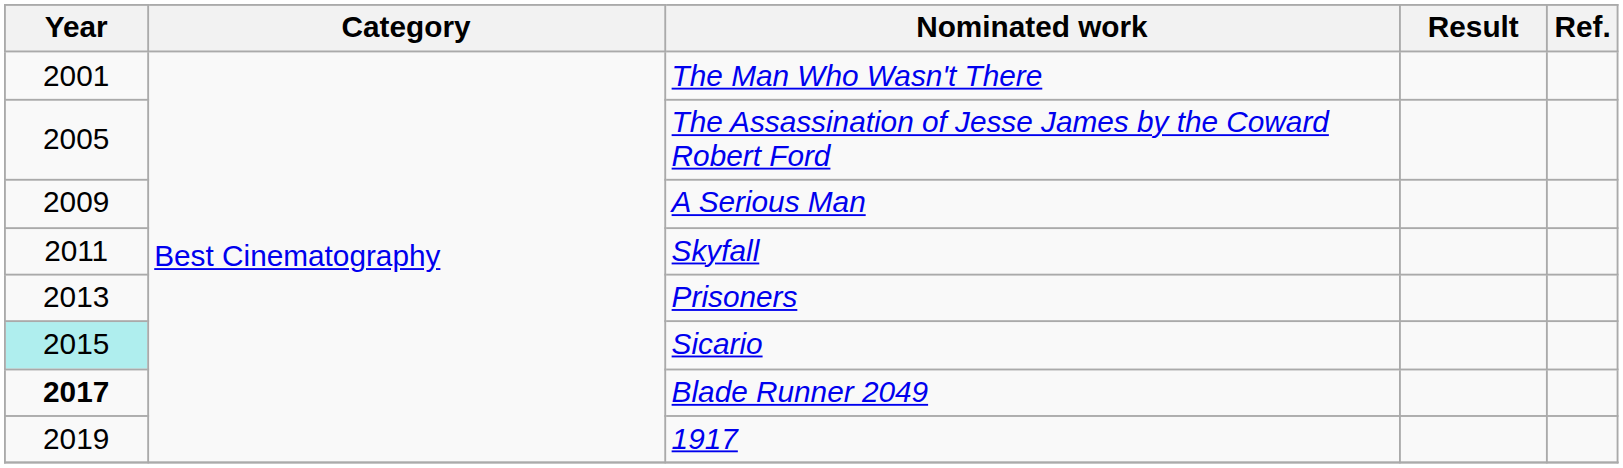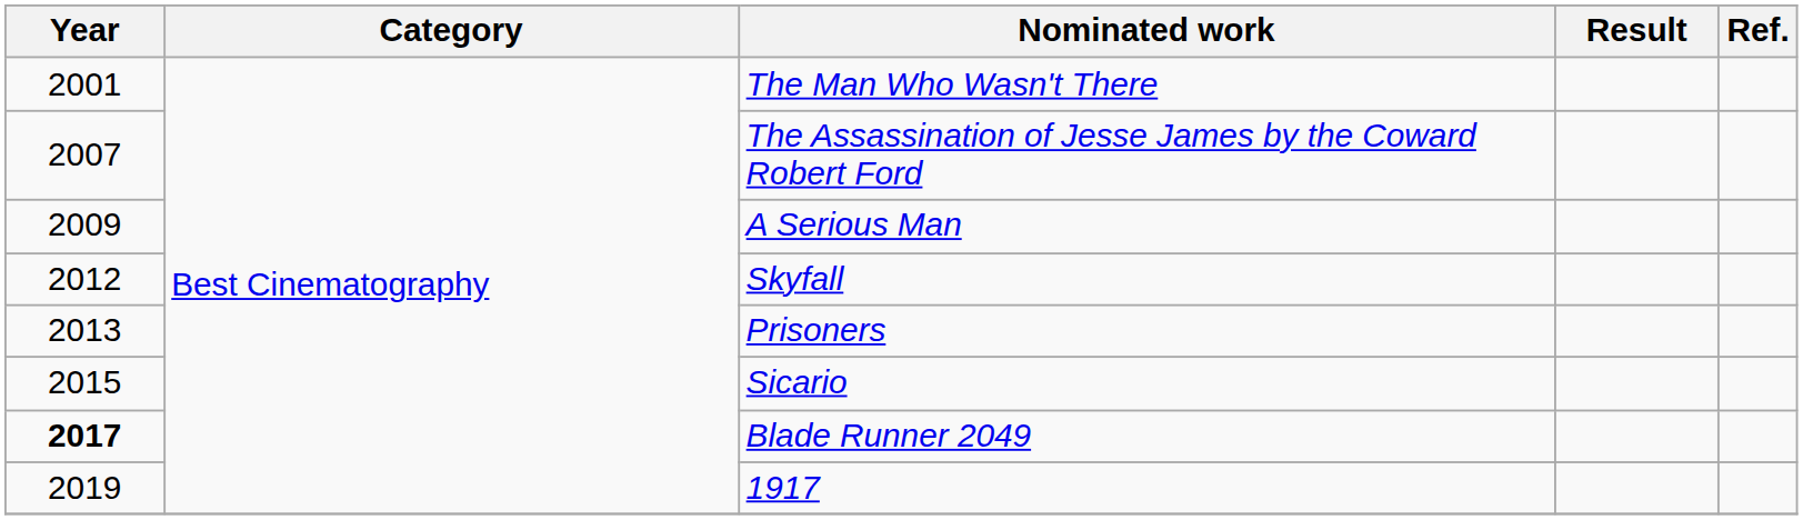 <table class=wikitable>
 <tr>
 <th scope="col" style="width:5em;">Year</th>
 <th scope="col" style="width:20em;">Category</th>
 <th scope="col" style="width:30em;">Nominated work</th>
 <th scope="col" style="width:5em;">Result</th>
 <th>Ref.</th>
 </tr>
 <tr>
 <td style="text-align:center;">2001</td>
 <td rowspan=8><a href='#'>Best Cinematography</a></td>
 <td><em><a href='#'>The Man Who Wasn't There</a></em></td>
 <td></td>
 <td></td>
 </tr>
 <tr>
-<td style="text-align:center;">2005</td>
+<td style="text-align:center;">2007</td>
 <td><em><a href='#'>The Assassination of Jesse James by the Coward Robert Ford</a></em></td>
 <td></td>
 <td></td>
 </tr>
 <tr>
 <td style="text-align:center;">2009</td>
 <td><em><a href='#'>A Serious Man</a></em></td>
 <td></td>
 <td></td>
 </tr>
 <tr>
-<td style="text-align:center;">2011</td>
+<td style="text-align:center;">2012</td>
 <td><em><a href='#'>Skyfall</a></em></td>
 <td></td>
 <td></td>
 </tr>
 <tr>
 <td style="text-align:center;">2013</td>
 <td><em><a href='#'>Prisoners</a></em></td>
 <td></td>
 <td></td>
 </tr>
 <tr>
-<td style="background: paleturquoise; text-align:center;">2015</td>
+<td style="text-align:center;">2015</td>
 <td><em><a href='#'>Sicario</a></em></td>
 <td></td>
 <td></td>
 </tr>
 <tr>
 <td style="text-align:center;"><strong>2017</strong></td>
 <td><em><a href='#'>Blade Runner 2049</a></em></td>
 <td></td>
 <td></td>
 </tr>
 <tr>
 <td style="text-align:center;">2019</td>
 <td><em><a href='#'>1917</a></em></td>
 <td></td>
 <td></td>
 </tr>
 <tr>
 </tr>
 </table>
